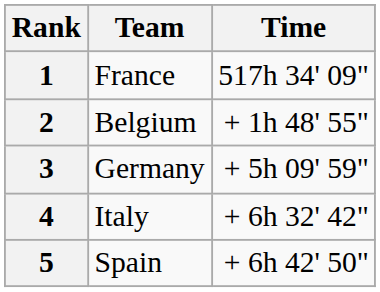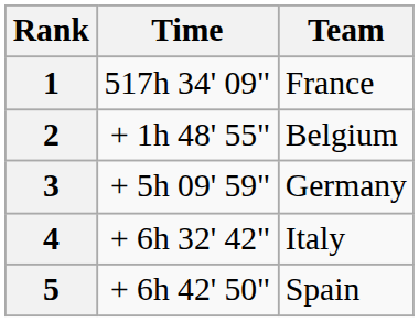 <table class="wikitable">
 <tr>
 <th scope="col">Rank</th>
+<th scope="col">Time</th>
 <th scope="col">Team</th>
-<th scope="col">Time</th>
 </tr>
 <tr>
 <th scope="row">1</th>
+<td style="text-align:right;">517h 34' 09"</td>
 <td>France</td>
-<td style="text-align:right;">517h 34' 09"</td>
 </tr>
 <tr>
 <th scope="row">2</th>
+<td style="text-align:right;">+ 1h 48' 55"</td>
 <td>Belgium</td>
-<td style="text-align:right;">+ 1h 48' 55"</td>
 </tr>
 <tr>
 <th scope="row">3</th>
+<td style="text-align:right;">+ 5h 09' 59"</td>
 <td>Germany</td>
-<td style="text-align:right;">+ 5h 09' 59"</td>
 </tr>
 <tr>
 <th scope="row">4</th>
+<td style="text-align:right;">+ 6h 32' 42"</td>
 <td>Italy</td>
-<td style="text-align:right;">+ 6h 32' 42"</td>
 </tr>
 <tr>
 <th scope="row">5</th>
+<td style="text-align:right;">+ 6h 42' 50"</td>
 <td>Spain</td>
-<td style="text-align:right;">+ 6h 42' 50"</td>
 </tr>
 </table>
